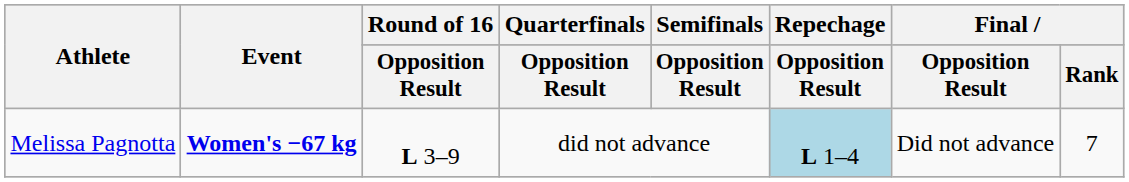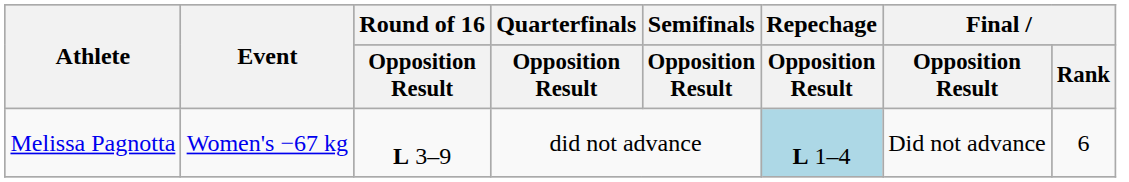 <table class="wikitable" style="font-size:90%;">
 <tr>
 <th rowspan=2>Athlete</th>
 <th rowspan=2>Event</th>
 <th>Round of 16</th>
 <th>Quarterfinals</th>
 <th>Semifinals</th>
 <th>Repechage</th>
 <th colspan=2>Final / </th>
 </tr>
 <tr style="font-size:95%">
 <th>Opposition<br>Result</th>
 <th>Opposition<br>Result</th>
 <th>Opposition<br>Result</th>
 <th>Opposition<br>Result</th>
 <th>Opposition<br>Result</th>
 <th>Rank</th>
 </tr>
 <tr align=center>
 <td align=left><a href='#'>Melissa Pagnotta</a></td>
-<td align=left><strong><a href='#'>Women's −67 kg</a></strong></td>
+<td align=left><a href='#'>Women's −67 kg</a></td>
 <td><br><strong>L</strong> 3–9</td>
 <td colspan=2>did not advance</td>
 <td style="background: lightblue;"><br><strong>L</strong> 1–4</td>
 <td>Did not advance</td>
-<td>7</td>
+<td>6</td>
 </tr>
 </table>
